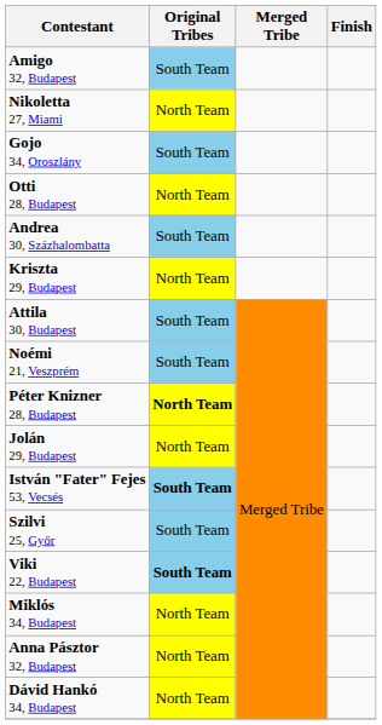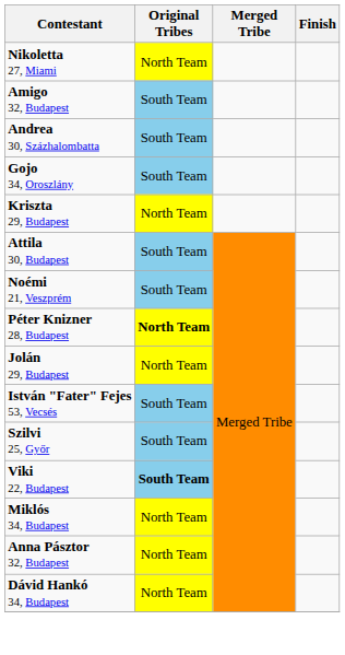 <table class="wikitable" style="margin:auto; text-align:center">
 <tr>
 <th>Contestant</th>
 <th>Original<br>Tribes</th>
 <th>Merged<br>Tribe</th>
 <th>Finish</th>
 </tr>
 <tr>
+<td align="left"><strong>Nikoletta</strong><br><small>27, <a href='#'>Miami</a></small></td>
+<td bgcolor="yellow" align=center>North Team</td>
+<td></td>
+<td></td>
+</tr>
+<tr>
 <td align="left"><strong>Amigo</strong><br><small>32, <a href='#'>Budapest</a></small></td>
 <td bgcolor="skyblue" align=center>South Team</td>
 <td></td>
 <td></td>
 </tr>
 <tr>
-<td align="left"><strong>Nikoletta</strong><br><small>27, <a href='#'>Miami</a></small></td>
-<td bgcolor="yellow" align=center>North Team</td>
+<td align="left"><strong>Andrea</strong><br><small>30, <a href='#'>Százhalombatta</a></small></td>
+<td bgcolor="skyblue">South Team</td>
 <td></td>
 <td></td>
 </tr>
 <tr>
 <td align="left"><strong>Gojo</strong><br><small>34, <a href='#'>Oroszlány</a></small></td>
-<td bgcolor="skyblue">South Team</td>
-<td></td>
-<td></td>
-</tr>
-<tr>
-<td align="left"><strong>Otti</strong><br><small>28, <a href='#'>Budapest</a></small></td>
-<td bgcolor="yellow">North Team</td>
-<td></td>
-<td></td>
-</tr>
-<tr>
-<td align="left"><strong>Andrea</strong><br><small>30, <a href='#'>Százhalombatta</a></small></td>
 <td bgcolor="skyblue">South Team</td>
 <td></td>
 <td></td>
 </tr>
 <tr>
 <td align="left"><strong>Kriszta</strong><br><small>29, <a href='#'>Budapest</a></small></td>
 <td bgcolor="yellow">North Team</td>
 <td></td>
 <td></td>
 </tr>
 <tr>
 <td align="left"><strong>Attila</strong><br><small>30, <a href='#'>Budapest</a></small></td>
 <td bgcolor="skyblue">South Team</td>
 <td bgcolor="#FF8C00" align=center rowspan=10>Merged Tribe</td>
 <td></td>
 </tr>
 <tr>
 <td align="left"><strong>Noémi</strong><br><small>21, <a href='#'>Veszprém</a></small></td>
 <td bgcolor="skyblue">South Team</td>
 <td></td>
 </tr>
 <tr>
 <td align="left"><strong>Péter Knizner</strong><br><small>28, <a href='#'>Budapest</a></small></td>
 <td bgcolor="yellow" align=center><strong>North Team</strong></td>
 <td></td>
 </tr>
 <tr>
 <td align="left"><strong>Jolán</strong><br><small>29, <a href='#'>Budapest</a></small></td>
 <td bgcolor="yellow" align=center>North Team</td>
 <td></td>
 </tr>
 <tr>
 <td align="left"><strong>István "Fater" Fejes</strong><br><small>53, <a href='#'>Vecsés</a></small></td>
-<td bgcolor="skyblue" align=center><strong>South Team</strong></td>
+<td bgcolor="skyblue" align=center>South Team</td>
 <td></td>
 </tr>
 <tr>
 <td align="left"><strong>Szilvi</strong><br><small>25, <a href='#'>Győr</a></small></td>
 <td bgcolor="skyblue" align=center>South Team</td>
 <td></td>
 </tr>
 <tr>
 <td align="left"><strong>Viki</strong><br><small>22, <a href='#'>Budapest</a></small></td>
 <td bgcolor="skyblue" align=center><strong>South Team</strong></td>
 <td></td>
 </tr>
 <tr>
 <td align="left"><strong>Miklós</strong><br><small>34, <a href='#'>Budapest</a></small></td>
 <td bgcolor="yellow" align=center>North Team</td>
 <td></td>
 </tr>
 <tr>
 <td align="left"><strong>Anna Pásztor</strong><br><small>32, <a href='#'>Budapest</a></small></td>
 <td bgcolor="yellow" align=center>North Team</td>
 <td></td>
 </tr>
 <tr>
 <td align="left"><strong>Dávid Hankó</strong><br><small>34, <a href='#'>Budapest</a></small></td>
 <td bgcolor="yellow" align=center>North Team</td>
 <td></td>
 </tr>
 <tr>
 </tr>
 </table>
